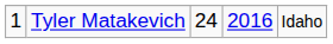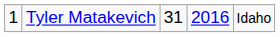 <table class="wikitable">
 <tr>
 </tr>
 <tr>
 <td>1</td>
 <td><a href='#'>Tyler Matakevich</a></td>
-<td>24</td>
+<td>31</td>
 <td><a href='#'>2016</a></td>
 <td style="font-size:80%;">Idaho</td>
 </tr>
 </table>
